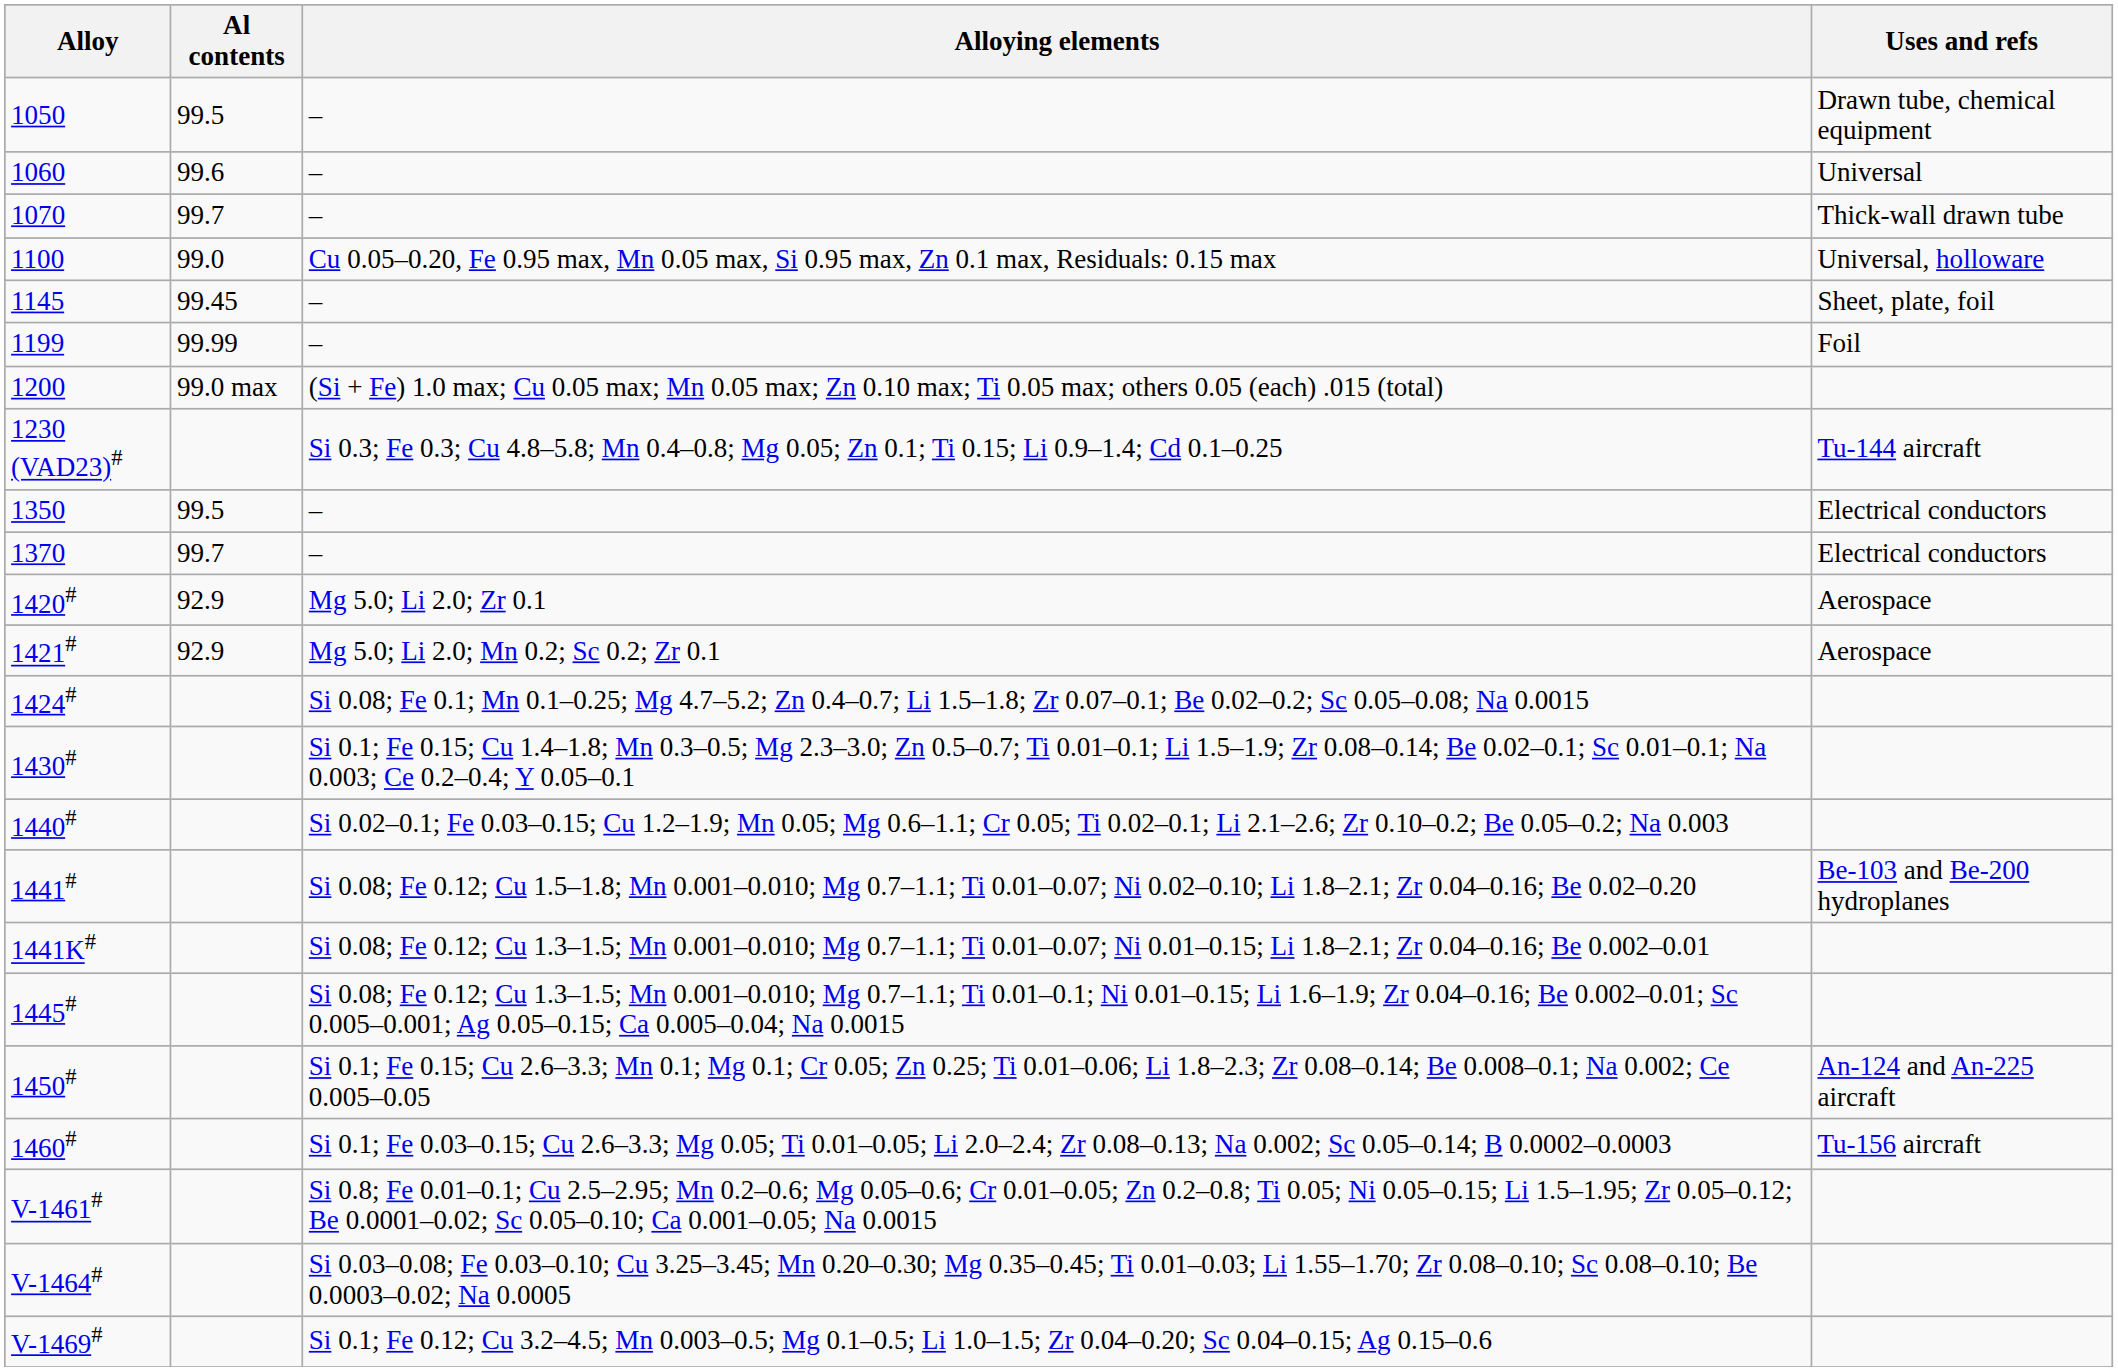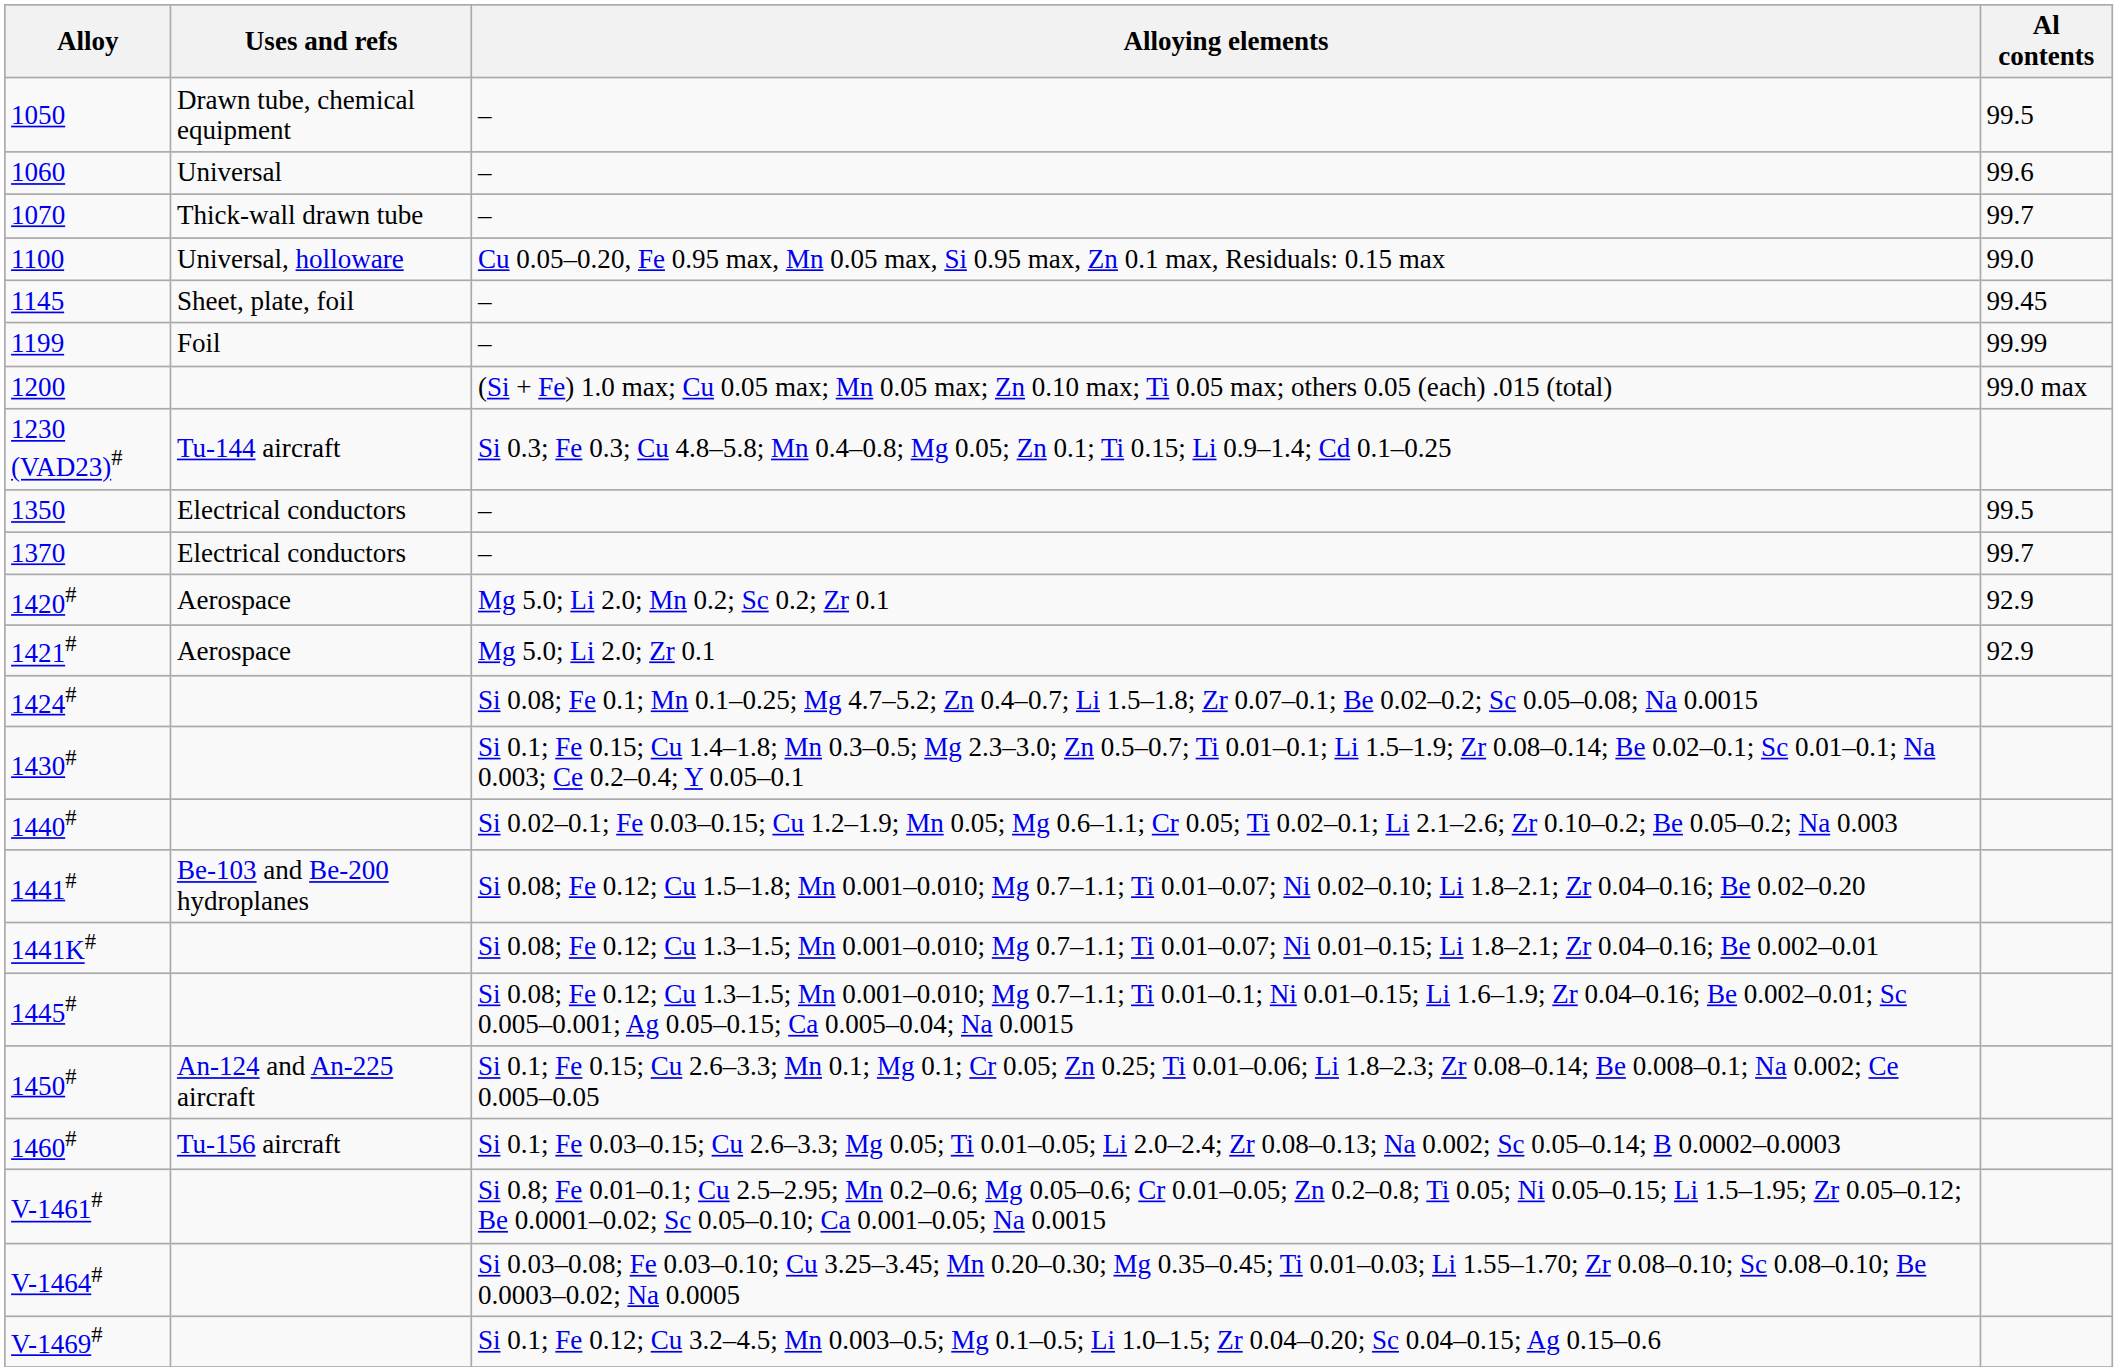 <table class="wikitable sortable">
 <tr>
 <th>Alloy</th>
+<th>Uses and refs</th>
+<th>Alloying elements</th>
 <th>Al contents</th>
-<th>Alloying elements</th>
-<th>Uses and refs</th>
 </tr>
 <tr>
 <td><a href='#'>1050</a></td>
+<td>Drawn tube, chemical equipment</td>
+<td>–</td>
 <td>99.5</td>
-<td>–</td>
-<td>Drawn tube, chemical equipment</td>
 </tr>
 <tr>
 <td><a href='#'>1060</a></td>
+<td>Universal</td>
+<td>–</td>
 <td>99.6</td>
-<td>–</td>
-<td>Universal</td>
 </tr>
 <tr>
 <td><a href='#'>1070</a></td>
+<td>Thick-wall drawn tube</td>
+<td>–</td>
 <td>99.7</td>
-<td>–</td>
-<td>Thick-wall drawn tube</td>
 </tr>
 <tr>
 <td><a href='#'>1100</a></td>
+<td>Universal, <a href='#'>holloware</a></td>
+<td><a href='#'>Cu</a> 0.05–0.20, <a href='#'>Fe</a> 0.95 max, <a href='#'>Mn</a> 0.05 max, <a href='#'>Si</a> 0.95 max, <a href='#'>Zn</a> 0.1 max, Residuals: 0.15 max</td>
 <td>99.0</td>
-<td><a href='#'>Cu</a> 0.05–0.20, <a href='#'>Fe</a> 0.95 max, <a href='#'>Mn</a> 0.05 max, <a href='#'>Si</a> 0.95 max, <a href='#'>Zn</a> 0.1 max, Residuals: 0.15 max</td>
-<td>Universal, <a href='#'>holloware</a></td>
 </tr>
 <tr>
 <td><a href='#'>1145</a></td>
+<td>Sheet, plate, foil</td>
+<td>–</td>
 <td>99.45</td>
-<td>–</td>
-<td>Sheet, plate, foil</td>
 </tr>
 <tr>
 <td><a href='#'>1199</a></td>
+<td>Foil</td>
+<td>–</td>
 <td>99.99</td>
-<td>–</td>
-<td>Foil</td>
 </tr>
 <tr>
 <td><a href='#'>1200</a></td>
+<td></td>
+<td>(<a href='#'>Si</a> + <a href='#'>Fe</a>) 1.0 max; <a href='#'>Cu</a> 0.05 max; <a href='#'>Mn</a> 0.05 max; <a href='#'>Zn</a> 0.10 max; <a href='#'>Ti</a> 0.05 max; others 0.05 (each) .015 (total)</td>
 <td>99.0 max</td>
-<td>(<a href='#'>Si</a> + <a href='#'>Fe</a>) 1.0 max; <a href='#'>Cu</a> 0.05 max; <a href='#'>Mn</a> 0.05 max; <a href='#'>Zn</a> 0.10 max; <a href='#'>Ti</a> 0.05 max; others 0.05 (each) .015 (total)</td>
+</tr>
+<tr>
+<td><a href='#'>1230 (VAD23)</a><sup>#</sup></td>
+<td><a href='#'>Tu-144</a> aircraft</td>
+<td><a href='#'>Si</a> 0.3; <a href='#'>Fe</a> 0.3; <a href='#'>Cu</a> 4.8–5.8; <a href='#'>Mn</a> 0.4–0.8; <a href='#'>Mg</a> 0.05; <a href='#'>Zn</a> 0.1; <a href='#'>Ti</a> 0.15; <a href='#'>Li</a> 0.9–1.4; <a href='#'>Cd</a> 0.1–0.25</td>
 <td></td>
 </tr>
 <tr>
-<td><a href='#'>1230 (VAD23)</a><sup>#</sup></td>
-<td></td>
-<td><a href='#'>Si</a> 0.3; <a href='#'>Fe</a> 0.3; <a href='#'>Cu</a> 4.8–5.8; <a href='#'>Mn</a> 0.4–0.8; <a href='#'>Mg</a> 0.05; <a href='#'>Zn</a> 0.1; <a href='#'>Ti</a> 0.15; <a href='#'>Li</a> 0.9–1.4; <a href='#'>Cd</a> 0.1–0.25</td>
-<td><a href='#'>Tu-144</a> aircraft</td>
-</tr>
-<tr>
 <td><a href='#'>1350</a></td>
+<td>Electrical conductors</td>
+<td>–</td>
 <td>99.5</td>
-<td>–</td>
-<td>Electrical conductors</td>
 </tr>
 <tr>
 <td><a href='#'>1370</a></td>
+<td>Electrical conductors</td>
+<td>–</td>
 <td>99.7</td>
-<td>–</td>
-<td>Electrical conductors</td>
 </tr>
 <tr>
 <td><a href='#'>1420</a><sup>#</sup></td>
+<td>Aerospace</td>
+<td><a href='#'>Mg</a> 5.0; <a href='#'>Li</a> 2.0; <a href='#'>Mn</a> 0.2; <a href='#'>Sc</a> 0.2; <a href='#'>Zr</a> 0.1</td>
 <td>92.9</td>
-<td><a href='#'>Mg</a> 5.0; <a href='#'>Li</a> 2.0; <a href='#'>Zr</a> 0.1</td>
-<td>Aerospace</td>
 </tr>
 <tr>
 <td><a href='#'>1421</a><sup>#</sup></td>
+<td>Aerospace</td>
+<td><a href='#'>Mg</a> 5.0; <a href='#'>Li</a> 2.0; <a href='#'>Zr</a> 0.1</td>
 <td>92.9</td>
-<td><a href='#'>Mg</a> 5.0; <a href='#'>Li</a> 2.0; <a href='#'>Mn</a> 0.2; <a href='#'>Sc</a> 0.2; <a href='#'>Zr</a> 0.1</td>
-<td>Aerospace</td>
 </tr>
 <tr>
 <td><a href='#'>1424</a><sup>#</sup></td>
 <td></td>
 <td><a href='#'>Si</a> 0.08; <a href='#'>Fe</a> 0.1; <a href='#'>Mn</a> 0.1–0.25; <a href='#'>Mg</a> 4.7–5.2; <a href='#'>Zn</a> 0.4–0.7; <a href='#'>Li</a> 1.5–1.8; <a href='#'>Zr</a> 0.07–0.1; <a href='#'>Be</a> 0.02–0.2; <a href='#'>Sc</a> 0.05–0.08; <a href='#'>Na</a> 0.0015</td>
 <td></td>
 </tr>
 <tr>
 <td><a href='#'>1430</a><sup>#</sup></td>
 <td></td>
 <td><a href='#'>Si</a> 0.1; <a href='#'>Fe</a> 0.15; <a href='#'>Cu</a> 1.4–1.8; <a href='#'>Mn</a> 0.3–0.5; <a href='#'>Mg</a> 2.3–3.0; <a href='#'>Zn</a> 0.5–0.7; <a href='#'>Ti</a> 0.01–0.1; <a href='#'>Li</a> 1.5–1.9; <a href='#'>Zr</a> 0.08–0.14; <a href='#'>Be</a> 0.02–0.1; <a href='#'>Sc</a> 0.01–0.1; <a href='#'>Na</a> 0.003; <a href='#'>Ce</a> 0.2–0.4; <a href='#'>Y</a> 0.05–0.1</td>
 <td></td>
 </tr>
 <tr>
 <td><a href='#'>1440</a><sup>#</sup></td>
 <td></td>
 <td><a href='#'>Si</a> 0.02–0.1; <a href='#'>Fe</a> 0.03–0.15; <a href='#'>Cu</a> 1.2–1.9; <a href='#'>Mn</a> 0.05; <a href='#'>Mg</a> 0.6–1.1; <a href='#'>Cr</a> 0.05; <a href='#'>Ti</a> 0.02–0.1; <a href='#'>Li</a> 2.1–2.6; <a href='#'>Zr</a> 0.10–0.2; <a href='#'>Be</a> 0.05–0.2; <a href='#'>Na</a> 0.003</td>
 <td></td>
 </tr>
 <tr>
 <td><a href='#'>1441</a><sup>#</sup></td>
+<td><a href='#'>Be-103</a> and <a href='#'>Be-200</a> hydroplanes</td>
+<td><a href='#'>Si</a> 0.08; <a href='#'>Fe</a> 0.12; <a href='#'>Cu</a> 1.5–1.8; <a href='#'>Mn</a> 0.001–0.010; <a href='#'>Mg</a> 0.7–1.1; <a href='#'>Ti</a> 0.01–0.07; <a href='#'>Ni</a> 0.02–0.10; <a href='#'>Li</a> 1.8–2.1; <a href='#'>Zr</a> 0.04–0.16; <a href='#'>Be</a> 0.02–0.20</td>
 <td></td>
-<td><a href='#'>Si</a> 0.08; <a href='#'>Fe</a> 0.12; <a href='#'>Cu</a> 1.5–1.8; <a href='#'>Mn</a> 0.001–0.010; <a href='#'>Mg</a> 0.7–1.1; <a href='#'>Ti</a> 0.01–0.07; <a href='#'>Ni</a> 0.02–0.10; <a href='#'>Li</a> 1.8–2.1; <a href='#'>Zr</a> 0.04–0.16; <a href='#'>Be</a> 0.02–0.20</td>
-<td><a href='#'>Be-103</a> and <a href='#'>Be-200</a> hydroplanes</td>
 </tr>
 <tr>
 <td><a href='#'>1441K</a><sup>#</sup></td>
 <td></td>
 <td><a href='#'>Si</a> 0.08; <a href='#'>Fe</a> 0.12; <a href='#'>Cu</a> 1.3–1.5; <a href='#'>Mn</a> 0.001–0.010; <a href='#'>Mg</a> 0.7–1.1; <a href='#'>Ti</a> 0.01–0.07; <a href='#'>Ni</a> 0.01–0.15; <a href='#'>Li</a> 1.8–2.1; <a href='#'>Zr</a> 0.04–0.16; <a href='#'>Be</a> 0.002–0.01</td>
 <td></td>
 </tr>
 <tr>
 <td><a href='#'>1445</a><sup>#</sup></td>
 <td></td>
 <td><a href='#'>Si</a> 0.08; <a href='#'>Fe</a> 0.12; <a href='#'>Cu</a> 1.3–1.5; <a href='#'>Mn</a> 0.001–0.010; <a href='#'>Mg</a> 0.7–1.1; <a href='#'>Ti</a> 0.01–0.1; <a href='#'>Ni</a> 0.01–0.15; <a href='#'>Li</a> 1.6–1.9; <a href='#'>Zr</a> 0.04–0.16; <a href='#'>Be</a> 0.002–0.01; <a href='#'>Sc</a> 0.005–0.001; <a href='#'>Ag</a> 0.05–0.15; <a href='#'>Ca</a> 0.005–0.04; <a href='#'>Na</a> 0.0015</td>
 <td></td>
 </tr>
 <tr>
 <td><a href='#'>1450</a><sup>#</sup></td>
+<td><a href='#'>An-124</a> and <a href='#'>An-225</a> aircraft</td>
+<td><a href='#'>Si</a> 0.1; <a href='#'>Fe</a> 0.15; <a href='#'>Cu</a> 2.6–3.3; <a href='#'>Mn</a> 0.1; <a href='#'>Mg</a> 0.1; <a href='#'>Cr</a> 0.05; <a href='#'>Zn</a> 0.25; <a href='#'>Ti</a> 0.01–0.06; <a href='#'>Li</a> 1.8–2.3; <a href='#'>Zr</a> 0.08–0.14; <a href='#'>Be</a> 0.008–0.1; <a href='#'>Na</a> 0.002; <a href='#'>Ce</a> 0.005–0.05</td>
 <td></td>
-<td><a href='#'>Si</a> 0.1; <a href='#'>Fe</a> 0.15; <a href='#'>Cu</a> 2.6–3.3; <a href='#'>Mn</a> 0.1; <a href='#'>Mg</a> 0.1; <a href='#'>Cr</a> 0.05; <a href='#'>Zn</a> 0.25; <a href='#'>Ti</a> 0.01–0.06; <a href='#'>Li</a> 1.8–2.3; <a href='#'>Zr</a> 0.08–0.14; <a href='#'>Be</a> 0.008–0.1; <a href='#'>Na</a> 0.002; <a href='#'>Ce</a> 0.005–0.05</td>
-<td><a href='#'>An-124</a> and <a href='#'>An-225</a> aircraft</td>
 </tr>
 <tr>
 <td><a href='#'>1460</a><sup>#</sup></td>
+<td><a href='#'>Tu-156</a> aircraft</td>
+<td><a href='#'>Si</a> 0.1; <a href='#'>Fe</a> 0.03–0.15; <a href='#'>Cu</a> 2.6–3.3; <a href='#'>Mg</a> 0.05; <a href='#'>Ti</a> 0.01–0.05; <a href='#'>Li</a> 2.0–2.4; <a href='#'>Zr</a> 0.08–0.13; <a href='#'>Na</a> 0.002; <a href='#'>Sc</a> 0.05–0.14; <a href='#'>B</a> 0.0002–0.0003</td>
 <td></td>
-<td><a href='#'>Si</a> 0.1; <a href='#'>Fe</a> 0.03–0.15; <a href='#'>Cu</a> 2.6–3.3; <a href='#'>Mg</a> 0.05; <a href='#'>Ti</a> 0.01–0.05; <a href='#'>Li</a> 2.0–2.4; <a href='#'>Zr</a> 0.08–0.13; <a href='#'>Na</a> 0.002; <a href='#'>Sc</a> 0.05–0.14; <a href='#'>B</a> 0.0002–0.0003</td>
-<td><a href='#'>Tu-156</a> aircraft</td>
 </tr>
 <tr>
 <td><a href='#'>V-1461</a><sup>#</sup></td>
 <td></td>
 <td><a href='#'>Si</a> 0.8; <a href='#'>Fe</a> 0.01–0.1; <a href='#'>Cu</a> 2.5–2.95; <a href='#'>Mn</a> 0.2–0.6; <a href='#'>Mg</a> 0.05–0.6; <a href='#'>Cr</a> 0.01–0.05; <a href='#'>Zn</a> 0.2–0.8; <a href='#'>Ti</a> 0.05; <a href='#'>Ni</a> 0.05–0.15; <a href='#'>Li</a> 1.5–1.95; <a href='#'>Zr</a> 0.05–0.12; <a href='#'>Be</a> 0.0001–0.02; <a href='#'>Sc</a> 0.05–0.10; <a href='#'>Ca</a> 0.001–0.05; <a href='#'>Na</a> 0.0015</td>
 <td></td>
 </tr>
 <tr>
 <td><a href='#'>V-1464</a><sup>#</sup></td>
 <td></td>
 <td><a href='#'>Si</a> 0.03–0.08; <a href='#'>Fe</a> 0.03–0.10; <a href='#'>Cu</a> 3.25–3.45; <a href='#'>Mn</a> 0.20–0.30; <a href='#'>Mg</a> 0.35–0.45; <a href='#'>Ti</a> 0.01–0.03; <a href='#'>Li</a> 1.55–1.70; <a href='#'>Zr</a> 0.08–0.10; <a href='#'>Sc</a> 0.08–0.10; <a href='#'>Be</a> 0.0003–0.02; <a href='#'>Na</a> 0.0005</td>
 <td></td>
 </tr>
 <tr>
 <td><a href='#'>V-1469</a><sup>#</sup></td>
 <td></td>
 <td><a href='#'>Si</a> 0.1; <a href='#'>Fe</a> 0.12; <a href='#'>Cu</a> 3.2–4.5; <a href='#'>Mn</a> 0.003–0.5; <a href='#'>Mg</a> 0.1–0.5; <a href='#'>Li</a> 1.0–1.5; <a href='#'>Zr</a> 0.04–0.20; <a href='#'>Sc</a> 0.04–0.15; <a href='#'>Ag</a> 0.15–0.6</td>
 <td></td>
 </tr>
 </table>
